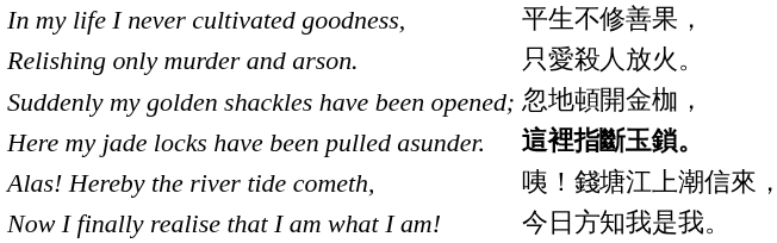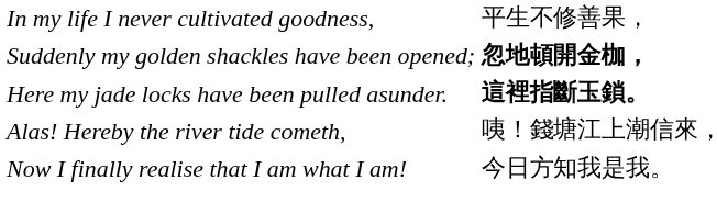 <table>
 <tr>
 <td><em>In my life I never cultivated goodness,</em></td>
 <td>平生不修善果，</td>
 </tr>
 <tr>
-<td><em>Relishing only murder and arson.</em></td>
-<td>只愛殺人放火。</td>
-</tr>
-<tr>
 <td><em>Suddenly my golden shackles have been opened;</em></td>
-<td>忽地頓開金枷，</td>
+<td><strong>忽地頓開金枷，</strong></td>
 </tr>
 <tr>
 <td><em>Here my jade locks have been pulled asunder.</em></td>
 <td><strong>這裡指斷玉鎖。</strong></td>
 </tr>
 <tr>
 <td><em>Alas! Hereby the river tide cometh,</em></td>
 <td>咦！錢塘江上潮信來，</td>
 </tr>
 <tr>
 <td><em>Now I finally realise that I am what I am!</em></td>
 <td>今日方知我是我。</td>
 </tr>
 </table>
